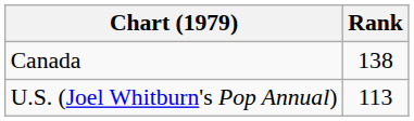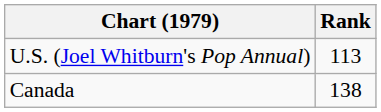 <table class="wikitable sortable">
 <tr>
 <th align="left">Chart (1979)</th>
 <th style="text-align:center;">Rank</th>
 </tr>
 <tr>
+<td>U.S. (<a href='#'>Joel Whitburn</a>'s <em>Pop Annual</em>)</td>
+<td style="text-align:center;">113</td>
+</tr>
+<tr>
 <td>Canada</td>
 <td style="text-align:center;">138</td>
 </tr>
-<tr>
-<td>U.S. (<a href='#'>Joel Whitburn</a>'s <em>Pop Annual</em>)</td>
-<td style="text-align:center;">113</td>
-</tr>
 </table>
